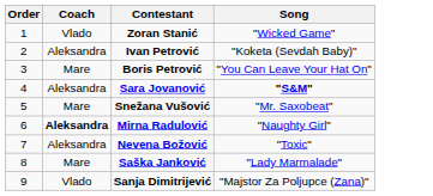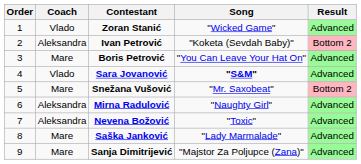 <table class="wikitable sortable" style="text-align: center; width: auto;">
 <tr>
 <th>Order</th>
 <th>Coach</th>
 <th>Contestant</th>
 <th>Song</th>
+<th>Result</th>
 </tr>
 <tr>
 <td>1</td>
 <td>Vlado</td>
 <td><strong>Zoran Stanić</strong></td>
 <td>"<a href='#'>Wicked Game</a>"</td>
+<td style="background:palegreen;">Advanced</td>
 </tr>
 <tr>
 <td>2</td>
 <td>Aleksandra</td>
 <td><strong>Ivan Petrović</strong></td>
 <td>"Koketa (Sevdah Baby)"</td>
+<td style="background:lightpink;">Bottom 2</td>
 </tr>
 <tr>
 <td>3</td>
 <td>Mare</td>
 <td><strong>Boris Petrović</strong></td>
 <td>"<a href='#'>You Can Leave Your Hat On</a>"</td>
+<td style="background:palegreen;">Advanced</td>
 </tr>
 <tr>
 <td>4</td>
-<td>Aleksandra</td>
+<td>Vlado</td>
 <td><strong><a href='#'>Sara Jovanović</a></strong></td>
 <td><strong>"<a href='#'>S&M</a>"</strong></td>
+<td style="background:palegreen;">Advanced</td>
 </tr>
 <tr>
 <td>5</td>
 <td>Mare</td>
 <td><strong>Snežana Vušović</strong></td>
 <td>"<a href='#'>Mr. Saxobeat</a>"</td>
+<td style="background:lightpink;">Bottom 2</td>
 </tr>
 <tr>
 <td>6</td>
-<td><strong>Aleksandra</strong></td>
+<td>Aleksandra</td>
 <td><strong><a href='#'>Mirna Radulović</a></strong></td>
 <td>"<a href='#'>Naughty Girl</a>"</td>
+<td style="background:palegreen;">Advanced</td>
 </tr>
 <tr>
 <td>7</td>
 <td>Aleksandra</td>
 <td><strong><a href='#'>Nevena Božović</a></strong></td>
 <td>"<a href='#'>Toxic</a>"</td>
+<td style="background:palegreen;">Advanced</td>
 </tr>
 <tr>
 <td>8</td>
 <td>Mare</td>
 <td><strong><a href='#'>Saška Janković</a></strong></td>
 <td>"<a href='#'>Lady Marmalade</a>"</td>
+<td style="background:palegreen">Advanced</td>
 </tr>
 <tr>
 <td>9</td>
-<td>Vlado</td>
+<td>Mare</td>
 <td><strong>Sanja Dimitrijević</strong></td>
 <td>"Majstor Za Poljupce (<a href='#'>Zana</a>)"</td>
+<td style="background:palegreen;">Advanced</td>
 </tr>
 </table>
